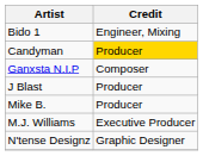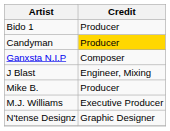 <table class="wikitable" style="font-size: 95%;">
 <tr>
 <th>Artist</th>
 <th>Credit</th>
 </tr>
 <tr>
 <td>Bido 1</td>
-<td>Engineer, Mixing</td>
+<td>Producer</td>
 </tr>
 <tr>
 <td>Candyman</td>
 <td style="background: gold;">Producer</td>
 </tr>
 <tr>
 <td><a href='#'>Ganxsta N.I.P</a></td>
 <td>Composer</td>
 </tr>
 <tr>
 <td>J Blast</td>
-<td>Producer</td>
+<td>Engineer, Mixing</td>
 </tr>
 <tr>
 <td>Mike B.</td>
 <td>Producer</td>
 </tr>
 <tr>
 <td>M.J. Williams</td>
 <td>Executive Producer</td>
 </tr>
 <tr>
 <td>N'tense Designz</td>
 <td>Graphic Designer</td>
 </tr>
 <tr>
 </tr>
 </table>
